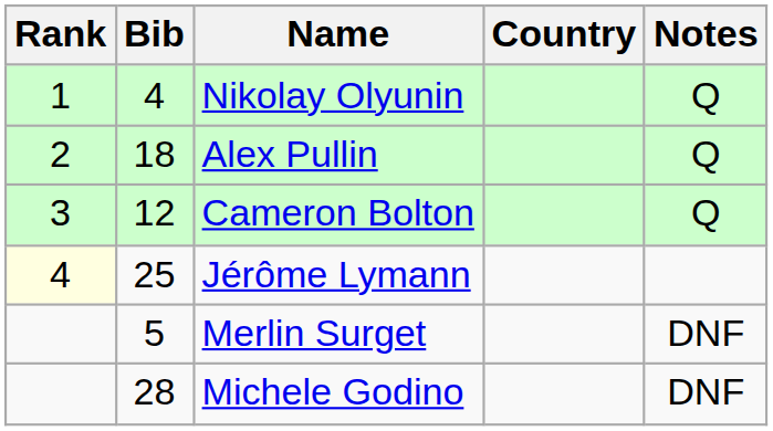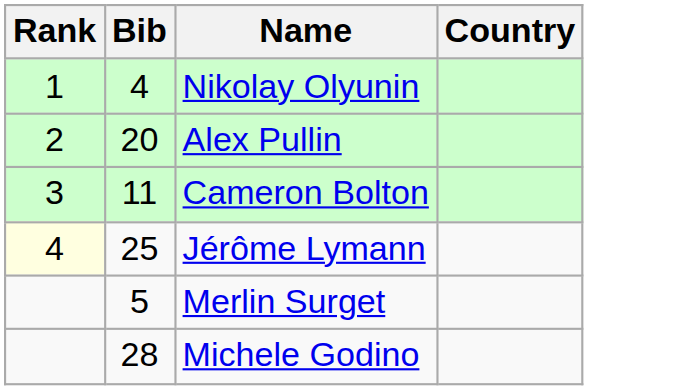 <table class="wikitable" style="text-align:center;">
 <tr>
 <th>Rank</th>
 <th>Bib</th>
 <th>Name</th>
 <th>Country</th>
-<th>Notes</th>
 </tr>
 <tr bgcolor=ccffcc>
 <td>1</td>
 <td>4</td>
 <td align="left"><a href='#'>Nikolay Olyunin</a></td>
 <td align="left"></td>
-<td>Q</td>
 </tr>
 <tr bgcolor=ccffcc>
 <td>2</td>
-<td>18</td>
+<td>20</td>
 <td align="left"><a href='#'>Alex Pullin</a></td>
 <td align="left"></td>
-<td>Q</td>
 </tr>
 <tr bgcolor=ccffcc>
 <td>3</td>
-<td>12</td>
+<td>11</td>
 <td align="left"><a href='#'>Cameron Bolton</a></td>
 <td align="left"></td>
-<td>Q</td>
 </tr>
 <tr>
 <td style="background: lightyellow;">4</td>
 <td>25</td>
 <td align="left"><a href='#'>Jérôme Lymann</a></td>
 <td align="left"></td>
-<td></td>
 </tr>
 <tr>
 <td></td>
 <td>5</td>
 <td align="left"><a href='#'>Merlin Surget</a></td>
 <td align="left"></td>
-<td>DNF</td>
 </tr>
 <tr>
 <td></td>
 <td>28</td>
 <td align="left"><a href='#'>Michele Godino</a></td>
 <td align="left"></td>
-<td>DNF</td>
 </tr>
 </table>
